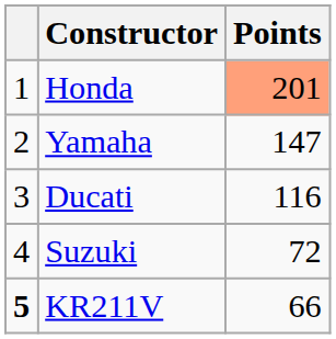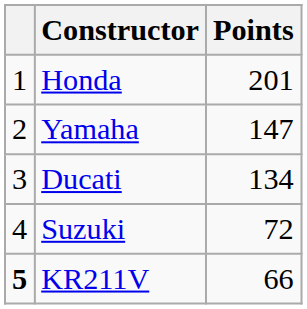 <table class="wikitable" style="font-size: 95%;">
 <tr>
 <th></th>
 <th>Constructor</th>
 <th>Points</th>
 </tr>
 <tr>
 <td align=center>1</td>
 <td> <a href='#'>Honda</a></td>
-<td align=right style="background: lightsalmon;">201</td>
+<td align=right>201</td>
 </tr>
 <tr>
 <td align=center>2</td>
 <td> <a href='#'>Yamaha</a></td>
 <td align=right>147</td>
 </tr>
 <tr>
 <td align=center>3</td>
 <td> <a href='#'>Ducati</a></td>
-<td align=right>116</td>
+<td align=right>134</td>
 </tr>
 <tr>
 <td align=center>4</td>
 <td> <a href='#'>Suzuki</a></td>
 <td align=right>72</td>
 </tr>
 <tr>
 <td align=center><strong>5</strong></td>
 <td> <a href='#'>KR211V</a></td>
 <td align=right>66</td>
 </tr>
 </table>
